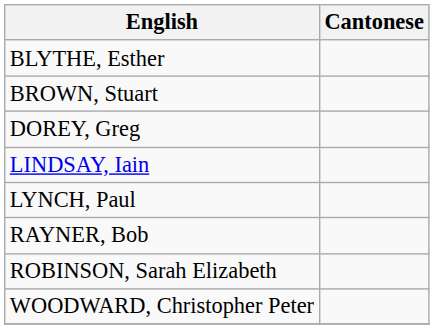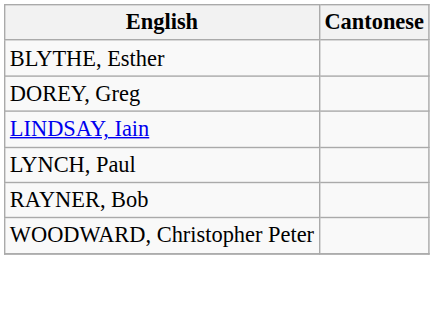 <table class="wikitable sortable">
 <tr>
 <th>English</th>
 <th>Cantonese</th>
 </tr>
 <tr>
 <td>BLYTHE, Esther</td>
-<td></td>
-</tr>
-<tr>
-<td>BROWN, Stuart</td>
 <td></td>
 </tr>
 <tr>
 <td>DOREY, Greg</td>
 <td></td>
 </tr>
 <tr>
 <td><a href='#'>LINDSAY, Iain</a></td>
 <td></td>
 </tr>
 <tr>
 <td>LYNCH, Paul</td>
 <td></td>
 </tr>
 <tr>
 <td>RAYNER, Bob</td>
 <td></td>
 </tr>
 <tr>
-<td>ROBINSON, Sarah Elizabeth</td>
-<td></td>
-</tr>
-<tr>
 <td>WOODWARD, Christopher Peter</td>
 <td></td>
 </tr>
 <tr>
 </tr>
 </table>
